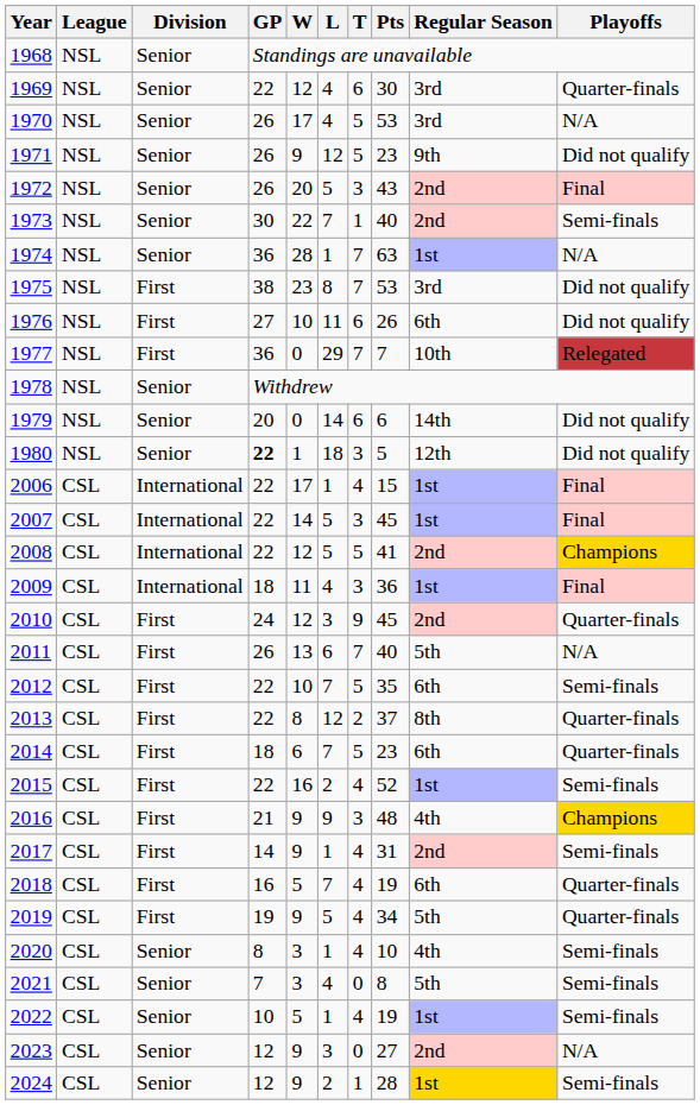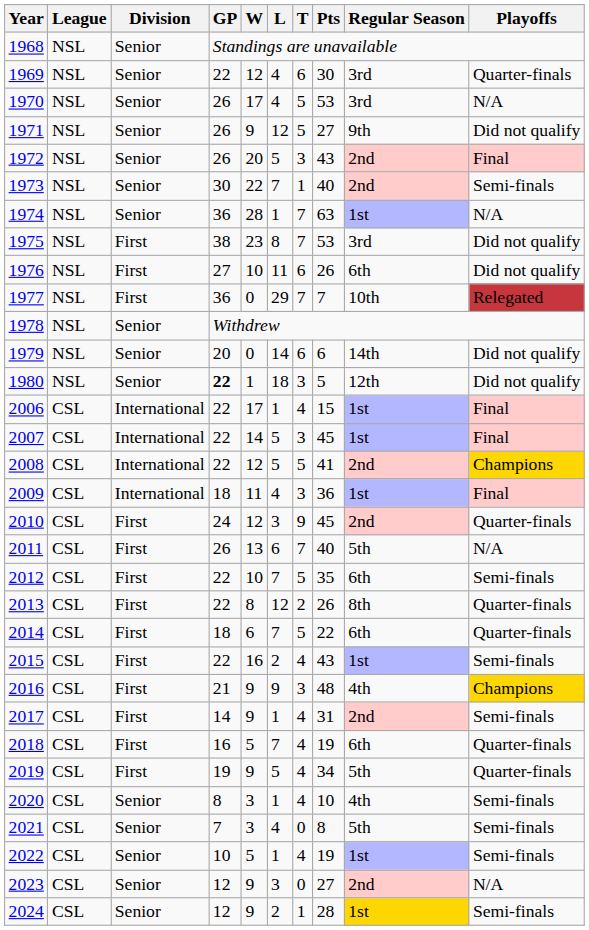 <table class="wikitable">
 <tr>
 <th>Year</th>
 <th>League</th>
 <th>Division</th>
 <th>GP</th>
 <th>W</th>
 <th>L</th>
 <th>T</th>
 <th>Pts</th>
 <th>Regular Season</th>
 <th>Playoffs</th>
 </tr>
 <tr>
 <td><a href='#'>1968</a></td>
 <td>NSL</td>
 <td>Senior</td>
 <td colspan=7><em>Standings are unavailable</em></td>
 </tr>
 <tr>
 <td><a href='#'>1969</a></td>
 <td>NSL</td>
 <td>Senior</td>
 <td>22</td>
 <td>12</td>
 <td>4</td>
 <td>6</td>
 <td>30</td>
 <td>3rd</td>
 <td>Quarter-finals</td>
 </tr>
 <tr>
 <td><a href='#'>1970</a></td>
 <td>NSL</td>
 <td>Senior</td>
 <td>26</td>
 <td>17</td>
 <td>4</td>
 <td>5</td>
 <td>53</td>
 <td>3rd</td>
 <td>N/A</td>
 </tr>
 <tr>
 <td><a href='#'>1971</a></td>
 <td>NSL</td>
 <td>Senior</td>
 <td>26</td>
 <td>9</td>
 <td>12</td>
 <td>5</td>
-<td>23</td>
+<td>27</td>
 <td>9th</td>
 <td>Did not qualify</td>
 </tr>
 <tr>
 <td><a href='#'>1972</a></td>
 <td>NSL</td>
 <td>Senior</td>
 <td>26</td>
 <td>20</td>
 <td>5</td>
 <td>3</td>
 <td>43</td>
 <td style="background:#ffcbcb;">2nd</td>
 <td style="background:#ffcbcb;">Final</td>
 </tr>
 <tr>
 <td><a href='#'>1973</a></td>
 <td>NSL</td>
 <td>Senior</td>
 <td>30</td>
 <td>22</td>
 <td>7</td>
 <td>1</td>
 <td>40</td>
 <td style="background:#ffcbcb;">2nd</td>
 <td>Semi-finals</td>
 </tr>
 <tr>
 <td><a href='#'>1974</a></td>
 <td>NSL</td>
 <td>Senior</td>
 <td>36</td>
 <td>28</td>
 <td>1</td>
 <td>7</td>
 <td>63</td>
 <td style="background:#b3b7ff;">1st</td>
 <td>N/A</td>
 </tr>
 <tr>
 <td><a href='#'>1975</a></td>
 <td>NSL</td>
 <td>First</td>
 <td>38</td>
 <td>23</td>
 <td>8</td>
 <td>7</td>
 <td>53</td>
 <td>3rd</td>
 <td>Did not qualify</td>
 </tr>
 <tr>
 <td><a href='#'>1976</a></td>
 <td>NSL</td>
 <td>First</td>
 <td>27</td>
 <td>10</td>
 <td>11</td>
 <td>6</td>
 <td>26</td>
 <td>6th</td>
 <td>Did not qualify</td>
 </tr>
 <tr>
 <td><a href='#'>1977</a></td>
 <td>NSL</td>
 <td>First</td>
 <td>36</td>
 <td>0</td>
 <td>29</td>
 <td>7</td>
 <td>7</td>
 <td>10th</td>
 <td style="background:#C6363C;">Relegated</td>
 </tr>
 <tr>
 <td><a href='#'>1978</a></td>
 <td>NSL</td>
 <td>Senior</td>
 <td colspan=7><em>Withdrew</em></td>
 </tr>
 <tr>
 <td><a href='#'>1979</a></td>
 <td>NSL</td>
 <td>Senior</td>
 <td>20</td>
 <td>0</td>
 <td>14</td>
 <td>6</td>
 <td>6</td>
 <td>14th</td>
 <td>Did not qualify</td>
 </tr>
 <tr>
 <td><a href='#'>1980</a></td>
 <td>NSL</td>
 <td>Senior</td>
 <td><strong>22</strong></td>
 <td>1</td>
 <td>18</td>
 <td>3</td>
 <td>5</td>
 <td>12th</td>
 <td>Did not qualify</td>
 </tr>
 <tr>
 <td><a href='#'>2006</a></td>
 <td>CSL</td>
 <td>International</td>
 <td>22</td>
 <td>17</td>
 <td>1</td>
 <td>4</td>
 <td>15</td>
 <td style="background:#b3b7ff;">1st</td>
 <td style="background:#ffcbcb;">Final</td>
 </tr>
 <tr>
 <td><a href='#'>2007</a></td>
 <td>CSL</td>
 <td>International</td>
 <td>22</td>
 <td>14</td>
 <td>5</td>
 <td>3</td>
 <td>45</td>
 <td style="background:#b3b7ff;">1st</td>
 <td style="background:#ffcbcb;">Final</td>
 </tr>
 <tr>
 <td><a href='#'>2008</a></td>
 <td>CSL</td>
 <td>International</td>
 <td>22</td>
 <td>12</td>
 <td>5</td>
 <td>5</td>
 <td>41</td>
 <td style="background:#ffcbcb;">2nd</td>
 <td bgcolor=gold>Champions</td>
 </tr>
 <tr>
 <td><a href='#'>2009</a></td>
 <td>CSL</td>
 <td>International</td>
 <td>18</td>
 <td>11</td>
 <td>4</td>
 <td>3</td>
 <td>36</td>
 <td style="background:#b3b7ff;">1st</td>
 <td style="background:#ffcbcb;">Final</td>
 </tr>
 <tr>
 <td><a href='#'>2010</a></td>
 <td>CSL</td>
 <td>First</td>
 <td>24</td>
 <td>12</td>
 <td>3</td>
 <td>9</td>
 <td>45</td>
 <td style="background:#ffcbcb;">2nd</td>
 <td>Quarter-finals</td>
 </tr>
 <tr>
 <td><a href='#'>2011</a></td>
 <td>CSL</td>
 <td>First</td>
 <td>26</td>
 <td>13</td>
 <td>6</td>
 <td>7</td>
 <td>40</td>
 <td>5th</td>
 <td>N/A</td>
 </tr>
 <tr>
 <td><a href='#'>2012</a></td>
 <td>CSL</td>
 <td>First</td>
 <td>22</td>
 <td>10</td>
 <td>7</td>
 <td>5</td>
 <td>35</td>
 <td>6th</td>
 <td>Semi-finals</td>
 </tr>
 <tr>
 <td><a href='#'>2013</a></td>
 <td>CSL</td>
 <td>First</td>
 <td>22</td>
 <td>8</td>
 <td>12</td>
 <td>2</td>
-<td>37</td>
+<td>26</td>
 <td>8th</td>
 <td>Quarter-finals</td>
 </tr>
 <tr>
 <td><a href='#'>2014</a></td>
 <td>CSL</td>
 <td>First</td>
 <td>18</td>
 <td>6</td>
 <td>7</td>
 <td>5</td>
-<td>23</td>
+<td>22</td>
 <td>6th</td>
 <td>Quarter-finals</td>
 </tr>
 <tr>
 <td><a href='#'>2015</a></td>
 <td>CSL</td>
 <td>First</td>
 <td>22</td>
 <td>16</td>
 <td>2</td>
 <td>4</td>
-<td>52</td>
+<td>43</td>
 <td style="background:#b3b7ff;">1st</td>
 <td>Semi-finals</td>
 </tr>
 <tr>
 <td><a href='#'>2016</a></td>
 <td>CSL</td>
 <td>First</td>
 <td>21</td>
 <td>9</td>
 <td>9</td>
 <td>3</td>
 <td>48</td>
 <td>4th</td>
 <td bgcolor=gold>Champions</td>
 </tr>
 <tr>
 <td><a href='#'>2017</a></td>
 <td>CSL</td>
 <td>First</td>
 <td>14</td>
 <td>9</td>
 <td>1</td>
 <td>4</td>
 <td>31</td>
 <td style="background:#ffcbcb;">2nd</td>
 <td>Semi-finals</td>
 </tr>
 <tr>
 <td><a href='#'>2018</a></td>
 <td>CSL</td>
 <td>First</td>
 <td>16</td>
 <td>5</td>
 <td>7</td>
 <td>4</td>
 <td>19</td>
 <td>6th</td>
 <td>Quarter-finals</td>
 </tr>
 <tr>
 <td><a href='#'>2019</a></td>
 <td>CSL</td>
 <td>First</td>
 <td>19</td>
 <td>9</td>
 <td>5</td>
 <td>4</td>
 <td>34</td>
 <td>5th</td>
 <td>Quarter-finals</td>
 </tr>
 <tr>
 <td><a href='#'>2020</a></td>
 <td>CSL</td>
 <td>Senior</td>
 <td>8</td>
 <td>3</td>
 <td>1</td>
 <td>4</td>
 <td>10</td>
 <td>4th</td>
 <td>Semi-finals</td>
 </tr>
 <tr>
 <td><a href='#'>2021</a></td>
 <td>CSL</td>
 <td>Senior</td>
 <td>7</td>
 <td>3</td>
 <td>4</td>
 <td>0</td>
 <td>8</td>
 <td>5th</td>
 <td>Semi-finals</td>
 </tr>
 <tr>
 <td><a href='#'>2022</a></td>
 <td>CSL</td>
 <td>Senior</td>
 <td>10</td>
 <td>5</td>
 <td>1</td>
 <td>4</td>
 <td>19</td>
 <td style="background:#b3b7ff;">1st</td>
 <td>Semi-finals</td>
 </tr>
 <tr>
 <td><a href='#'>2023</a></td>
 <td>CSL</td>
 <td>Senior</td>
 <td>12</td>
 <td>9</td>
 <td>3</td>
 <td>0</td>
 <td>27</td>
 <td style="background:#ffcbcb;">2nd</td>
 <td>N/A</td>
 </tr>
 <tr>
 <td><a href='#'>2024</a></td>
 <td>CSL</td>
 <td>Senior</td>
 <td>12</td>
 <td>9</td>
 <td>2</td>
 <td>1</td>
 <td>28</td>
 <td bgcolor=gold>1st</td>
 <td>Semi-finals</td>
 </tr>
 </table>
